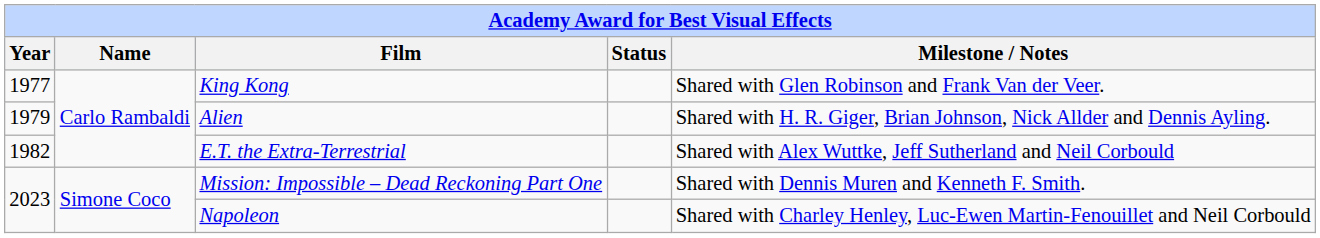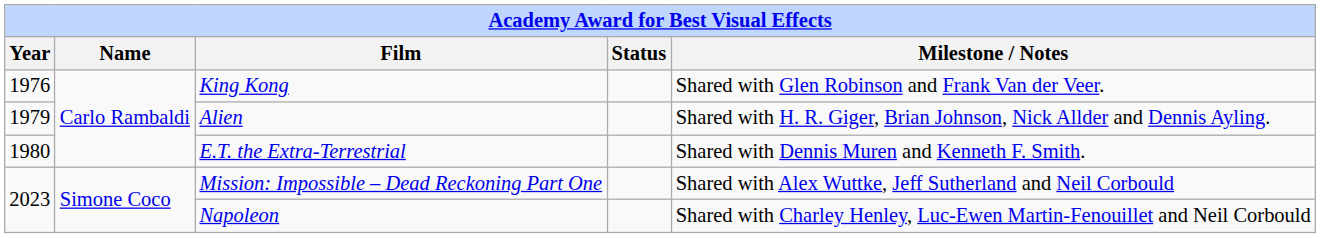 <table class="wikitable">
 <tr style="background:#bfd7ff;">
 <td colspan="5" style="text-align:center;"><strong><a href='#'>Academy Award for Best Visual Effects</a></strong></td>
 </tr>
 <tr style="background:#ebf5ff;">
 <th>Year</th>
 <th>Name</th>
 <th>Film</th>
 <th>Status</th>
 <th>Milestone / Notes</th>
 </tr>
 <tr>
-<td>1977</td>
+<td>1976</td>
 <td rowspan="3"><a href='#'>Carlo Rambaldi</a></td>
 <td><em><a href='#'>King Kong</a></em></td>
 <td></td>
 <td>Shared with <a href='#'>Glen Robinson</a> and <a href='#'>Frank Van der Veer</a>.</td>
 </tr>
 <tr>
 <td>1979</td>
 <td><em><a href='#'>Alien</a></em></td>
 <td></td>
 <td>Shared with <a href='#'>H. R. Giger</a>, <a href='#'>Brian Johnson</a>, <a href='#'>Nick Allder</a> and <a href='#'>Dennis Ayling</a>.</td>
 </tr>
 <tr>
-<td>1982</td>
+<td>1980</td>
 <td><em><a href='#'>E.T. the Extra-Terrestrial</a></em></td>
 <td></td>
-<td>Shared with <a href='#'>Alex Wuttke</a>, <a href='#'>Jeff Sutherland</a> and <a href='#'>Neil Corbould</a></td>
+<td>Shared with <a href='#'>Dennis Muren</a> and <a href='#'>Kenneth F. Smith</a>.</td>
 </tr>
 <tr>
 <td rowspan="2">2023</td>
 <td rowspan="2"><a href='#'>Simone Coco</a></td>
 <td><em><a href='#'>Mission: Impossible – Dead Reckoning Part One</a></em></td>
 <td></td>
-<td>Shared with <a href='#'>Dennis Muren</a> and <a href='#'>Kenneth F. Smith</a>.</td>
+<td>Shared with <a href='#'>Alex Wuttke</a>, <a href='#'>Jeff Sutherland</a> and <a href='#'>Neil Corbould</a></td>
 </tr>
 <tr>
 <td><em><a href='#'>Napoleon</a></em></td>
 <td></td>
 <td>Shared with <a href='#'>Charley Henley</a>, <a href='#'>Luc-Ewen Martin-Fenouillet</a> and Neil Corbould</td>
 </tr>
 </table>
